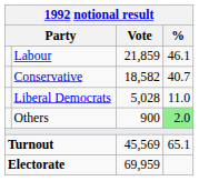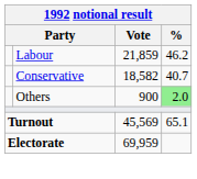 <table class="wikitable">
 <tr>
 <th colspan="4"><a href='#'>1992</a> <a href='#'>notional result</a></th>
 </tr>
 <tr>
 <th bgcolor="#DDDDFF" width="130px" colspan="2">Party</th>
 <th bgcolor="#DDDDFF" width="50px">Vote</th>
 <th bgcolor="#DDDDFF" width="30px">%</th>
 </tr>
 <tr>
 <td></td>
 <td><a href='#'>Labour</a></td>
 <td align=right>21,859</td>
-<td align=right>46.1</td>
+<td align=right>46.2</td>
 </tr>
 <tr>
 <td></td>
 <td><a href='#'>Conservative</a></td>
 <td align=right>18,582</td>
 <td align=right>40.7</td>
-</tr>
-<tr>
-<td></td>
-<td><a href='#'>Liberal Democrats</a></td>
-<td align=right>5,028</td>
-<td align=right>11.0</td>
 </tr>
 <tr>
 <td></td>
 <td>Others</td>
 <td align=right>900</td>
 <td align=right style="background: lightgreen;">2.0</td>
 </tr>
 <tr>
 <td colspan="4" bgcolor="#EAECF0"></td>
 </tr>
 <tr>
 <td colspan="2"><strong>Turnout</strong></td>
 <td align=right>45,569</td>
 <td align=right>65.1</td>
 </tr>
 <tr>
 <td colspan="2"><strong>Electorate</strong></td>
 <td align=right>69,959</td>
 </tr>
 </table>
